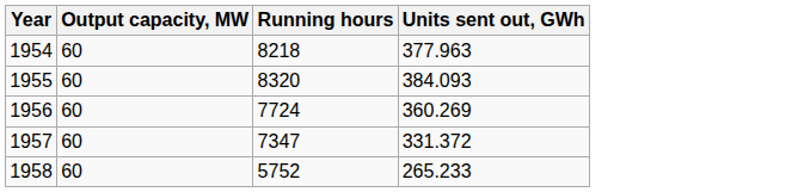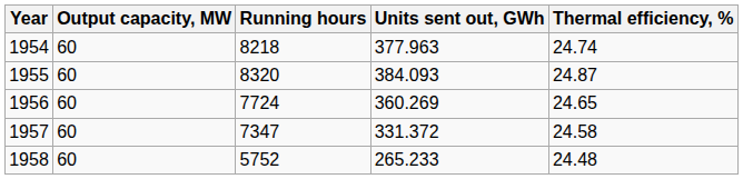 <table class="wikitable">
 <tr>
 <th>Year</th>
 <th>Output capacity, MW</th>
 <th>Running hours</th>
 <th>Units sent out, GWh</th>
+<th>Thermal efficiency, %</th>
 </tr>
 <tr>
 <td>1954</td>
 <td>60</td>
 <td>8218</td>
 <td>377.963</td>
+<td>24.74</td>
 </tr>
 <tr>
 <td>1955</td>
 <td>60</td>
 <td>8320</td>
 <td>384.093</td>
+<td>24.87</td>
 </tr>
 <tr>
 <td>1956</td>
 <td>60</td>
 <td>7724</td>
 <td>360.269</td>
+<td>24.65</td>
 </tr>
 <tr>
 <td>1957</td>
 <td>60</td>
 <td>7347</td>
 <td>331.372</td>
+<td>24.58</td>
 </tr>
 <tr>
 <td>1958</td>
 <td>60</td>
 <td>5752</td>
 <td>265.233</td>
+<td>24.48</td>
 </tr>
 </table>
